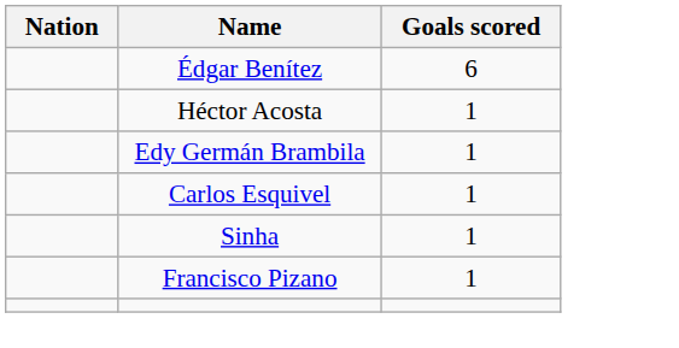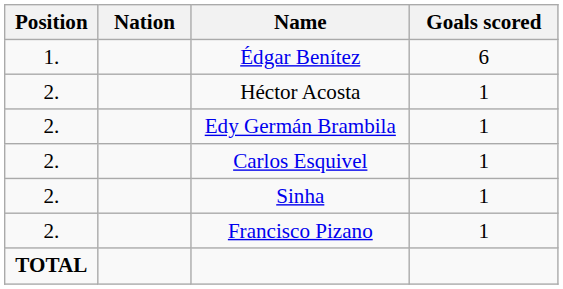 <table class="wikitable" style="font-size: 95%; text-align: center;">
 <tr>
+<th width=60>Position</th>
 <th width=60>Nation</th>
 <th width=150>Name</th>
 <th width=100>Goals scored</th>
 </tr>
 <tr>
+<td>1.</td>
 <td></td>
 <td><a href='#'>Édgar Benítez</a></td>
 <td>6</td>
 </tr>
 <tr>
+<td>2.</td>
 <td></td>
 <td>Héctor Acosta</td>
 <td>1</td>
 </tr>
 <tr>
+<td>2.</td>
 <td></td>
 <td><a href='#'>Edy Germán Brambila</a></td>
 <td>1</td>
 </tr>
 <tr>
+<td>2.</td>
 <td></td>
 <td><a href='#'>Carlos Esquivel</a></td>
 <td>1</td>
 </tr>
 <tr>
+<td>2.</td>
 <td></td>
 <td><a href='#'>Sinha</a></td>
 <td>1</td>
 </tr>
 <tr>
+<td>2.</td>
 <td></td>
 <td><a href='#'>Francisco Pizano</a></td>
 <td>1</td>
 </tr>
 <tr>
+<td><strong>TOTAL</strong></td>
 <td></td>
 <td></td>
 <td></td>
 </tr>
 </table>
